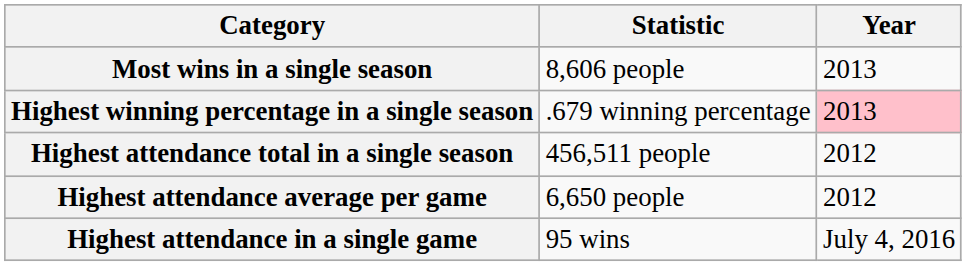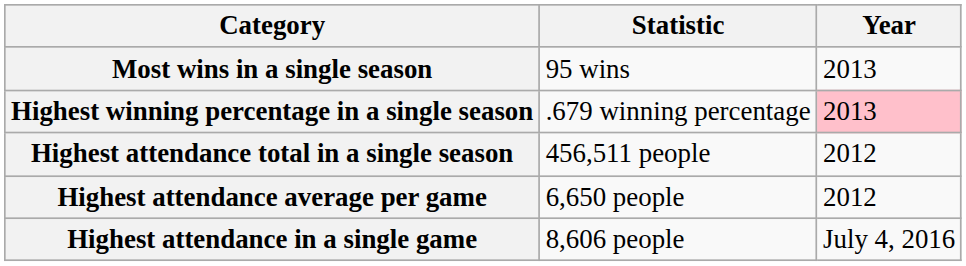 <table class="wikitable plainrowheaders">
 <tr>
 <th scope"col">Category</th>
 <th scope"col">Statistic</th>
 <th scope"col">Year</th>
 </tr>
 <tr>
 <th scope="row">Most wins in a single season</th>
-<td>8,606 people</td>
+<td>95 wins</td>
 <td>2013</td>
 </tr>
 <tr>
 <th scope="row">Highest winning percentage in a single season</th>
 <td>.679 winning percentage</td>
 <td style="background: pink;">2013</td>
 </tr>
 <tr>
 <th scope="row">Highest attendance total in a single season</th>
 <td>456,511 people</td>
 <td>2012</td>
 </tr>
 <tr>
 <th scope="row">Highest attendance average per game</th>
 <td>6,650 people</td>
 <td>2012</td>
 </tr>
 <tr>
 <th scope="row">Highest attendance in a single game</th>
-<td>95 wins</td>
+<td>8,606 people</td>
 <td>July 4, 2016</td>
 </tr>
 </table>
